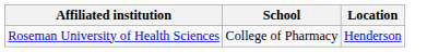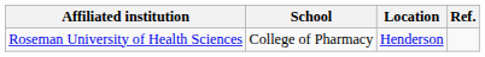 <table class="wikitable sortable">
 <tr>
 <th>Affiliated institution</th>
 <th>School</th>
 <th>Location</th>
+<th>Ref.</th>
 </tr>
 <tr>
 <td><a href='#'>Roseman University of Health Sciences</a></td>
 <td>College of Pharmacy</td>
 <td><a href='#'>Henderson</a></td>
+<td></td>
 </tr>
 </table>
